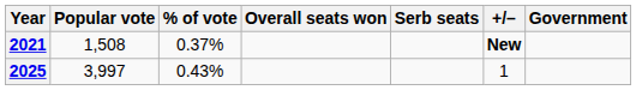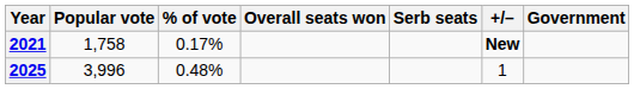 <table class="wikitable" style="text-align:center">
 <tr>
 <th>Year</th>
 <th>Popular vote</th>
 <th>% of vote</th>
 <th>Overall seats won</th>
 <th>Serb seats</th>
 <th>+/–</th>
 <th>Government</th>
 </tr>
 <tr>
 <th><a href='#'>2021</a></th>
-<td>1,508</td>
-<td>0.37%</td>
+<td>1,758</td>
+<td>0.17%</td>
 <td></td>
 <td></td>
 <td><strong>New</strong></td>
 <td></td>
 </tr>
 <tr>
 <th><a href='#'>2025</a></th>
-<td>3,997</td>
-<td>0.43%</td>
+<td>3,996</td>
+<td>0.48%</td>
 <td></td>
 <td></td>
 <td> 1</td>
 </tr>
 </table>
